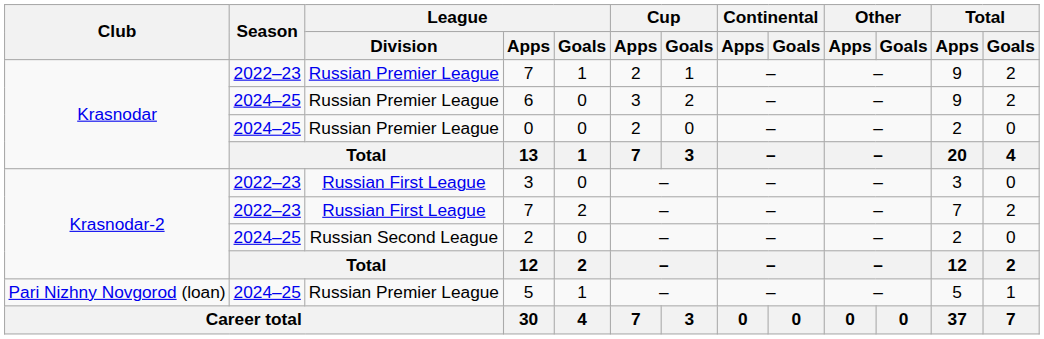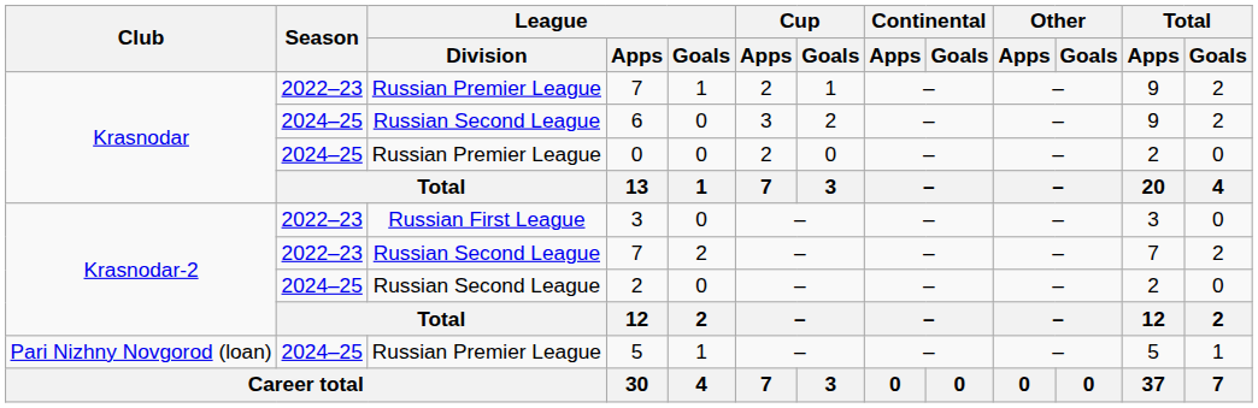 <table class="wikitable" style="text-align:center">
 <tr>
 <th rowspan="2">Club</th>
 <th rowspan="2">Season</th>
 <th colspan="3">League</th>
 <th colspan="2">Cup</th>
 <th colspan="2">Continental</th>
 <th colspan="2">Other</th>
 <th colspan="2">Total</th>
 </tr>
 <tr>
 <th>Division</th>
 <th>Apps</th>
 <th>Goals</th>
 <th>Apps</th>
 <th>Goals</th>
 <th>Apps</th>
 <th>Goals</th>
 <th>Apps</th>
 <th>Goals</th>
 <th>Apps</th>
 <th>Goals</th>
 </tr>
 <tr>
 <td rowspan="4"><a href='#'>Krasnodar</a></td>
 <td><a href='#'>2022–23</a></td>
 <td><a href='#'>Russian Premier League</a></td>
 <td>7</td>
 <td>1</td>
 <td>2</td>
 <td>1</td>
 <td colspan="2">–</td>
 <td colspan="2">–</td>
 <td>9</td>
 <td>2</td>
 </tr>
 <tr>
 <td><a href='#'>2024–25</a></td>
-<td>Russian Premier League</td>
+<td><a href='#'>Russian Second League</a></td>
 <td>6</td>
 <td>0</td>
 <td>3</td>
 <td>2</td>
 <td colspan="2">–</td>
 <td colspan="2">–</td>
 <td>9</td>
 <td>2</td>
 </tr>
 <tr>
 <td><a href='#'>2024–25</a></td>
 <td>Russian Premier League</td>
 <td>0</td>
 <td>0</td>
 <td>2</td>
 <td>0</td>
 <td colspan="2">–</td>
 <td colspan="2">–</td>
 <td>2</td>
 <td>0</td>
 </tr>
 <tr>
 <th colspan="2">Total</th>
 <th>13</th>
 <th>1</th>
 <th>7</th>
 <th>3</th>
 <th colspan="2">–</th>
 <th colspan="2">–</th>
 <th>20</th>
 <th>4</th>
 </tr>
 <tr>
 <td rowspan="4"><a href='#'>Krasnodar-2</a></td>
 <td><a href='#'>2022–23</a></td>
 <td><a href='#'>Russian First League</a></td>
 <td>3</td>
 <td>0</td>
 <td colspan="2">–</td>
 <td colspan="2">–</td>
 <td colspan="2">–</td>
 <td>3</td>
 <td>0</td>
 </tr>
 <tr>
 <td><a href='#'>2022–23</a></td>
-<td><a href='#'>Russian First League</a></td>
+<td><a href='#'>Russian Second League</a></td>
 <td>7</td>
 <td>2</td>
 <td colspan="2">–</td>
 <td colspan="2">–</td>
 <td colspan="2">–</td>
 <td>7</td>
 <td>2</td>
 </tr>
 <tr>
 <td><a href='#'>2024–25</a></td>
 <td>Russian Second League</td>
 <td>2</td>
 <td>0</td>
 <td colspan="2">–</td>
 <td colspan="2">–</td>
 <td colspan="2">–</td>
 <td>2</td>
 <td>0</td>
 </tr>
 <tr>
 <th colspan="2">Total</th>
 <th>12</th>
 <th>2</th>
 <th colspan="2">–</th>
 <th colspan="2">–</th>
 <th colspan="2">–</th>
 <th>12</th>
 <th>2</th>
 </tr>
 <tr>
 <td><a href='#'>Pari Nizhny Novgorod</a> (loan)</td>
 <td><a href='#'>2024–25</a></td>
 <td>Russian Premier League</td>
 <td>5</td>
 <td>1</td>
 <td colspan="2">–</td>
 <td colspan="2">–</td>
 <td colspan="2">–</td>
 <td>5</td>
 <td>1</td>
 </tr>
 <tr>
 <th colspan="3">Career total</th>
 <th>30</th>
 <th>4</th>
 <th>7</th>
 <th>3</th>
 <th>0</th>
 <th>0</th>
 <th>0</th>
 <th>0</th>
 <th>37</th>
 <th>7</th>
 </tr>
 </table>
